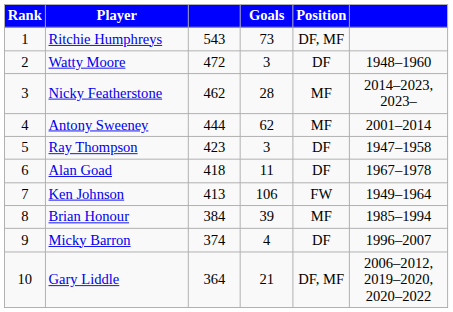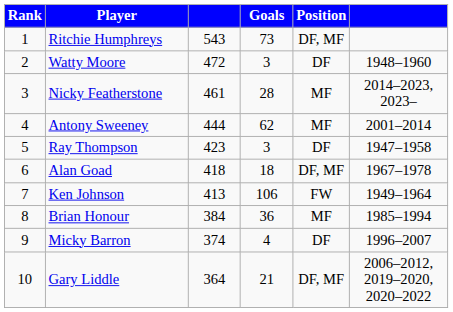 <table class="wikitable sortable" style="text-align:center">
 <tr>
 <th width="30"  style="background:blue;color:white">Rank</th>
 <th width="150" style="background:blue;color:white">Player</th>
 <th width="50"  style="background:blue;color:white"></th>
 <th width="50"  style="background:blue;color:white">Goals</th>
 <th width="50"  style="background:blue;color:white">Position</th>
 <th width="100" style="background:blue;color:white"></th>
 </tr>
 <tr>
 <td>1</td>
 <td align="left"><a href='#'>Ritchie Humphreys</a></td>
 <td>543</td>
 <td>73</td>
 <td>DF, MF</td>
 <td></td>
 </tr>
 <tr>
 <td>2</td>
 <td align="left"><a href='#'>Watty Moore</a></td>
 <td>472</td>
 <td>3</td>
 <td>DF</td>
 <td>1948–1960</td>
 </tr>
 <tr>
 <td>3</td>
 <td align="left"><a href='#'>Nicky Featherstone</a></td>
-<td>462</td>
+<td>461</td>
 <td>28</td>
 <td>MF</td>
 <td>2014–2023, 2023–</td>
 </tr>
 <tr>
 <td>4</td>
 <td align="left"><a href='#'>Antony Sweeney</a></td>
 <td>444</td>
 <td>62</td>
 <td>MF</td>
 <td>2001–2014</td>
 </tr>
 <tr>
 <td>5</td>
 <td align="left"><a href='#'>Ray Thompson</a></td>
 <td>423</td>
 <td>3</td>
 <td>DF</td>
 <td>1947–1958</td>
 </tr>
 <tr>
 <td>6</td>
 <td align="left"><a href='#'>Alan Goad</a></td>
 <td>418</td>
-<td>11</td>
-<td>DF</td>
+<td>18</td>
+<td>DF, MF</td>
 <td>1967–1978</td>
 </tr>
 <tr>
 <td>7</td>
 <td align="left"><a href='#'>Ken Johnson</a></td>
 <td>413</td>
 <td>106</td>
 <td>FW</td>
 <td>1949–1964</td>
 </tr>
 <tr>
 <td>8</td>
 <td align="left"><a href='#'>Brian Honour</a></td>
 <td>384</td>
-<td>39</td>
+<td>36</td>
 <td>MF</td>
 <td>1985–1994</td>
 </tr>
 <tr>
 <td>9</td>
 <td align="left"><a href='#'>Micky Barron</a></td>
 <td>374</td>
 <td>4</td>
 <td>DF</td>
 <td>1996–2007</td>
 </tr>
 <tr>
 <td>10</td>
 <td align="left"><a href='#'>Gary Liddle</a></td>
 <td>364</td>
 <td>21</td>
 <td>DF, MF</td>
 <td>2006–2012, 2019–2020, 2020–2022</td>
 </tr>
 </table>
